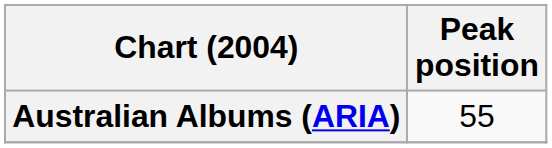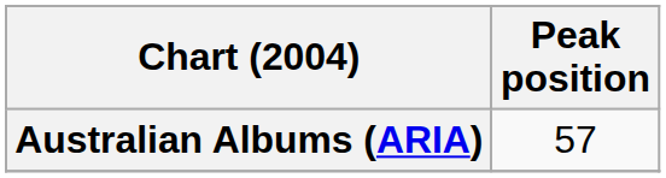 <table class="wikitable sortable plainrowheaders">
 <tr>
 <th scope="col">Chart (2004)</th>
 <th scope="col">Peak<br>position</th>
 </tr>
 <tr>
 <th scope="row">Australian Albums (<a href='#'>ARIA</a>)</th>
-<td align="center">55</td>
+<td align="center">57</td>
 </tr>
 <tr>
 </tr>
 <tr>
 </tr>
 <tr>
 </tr>
 </table>
